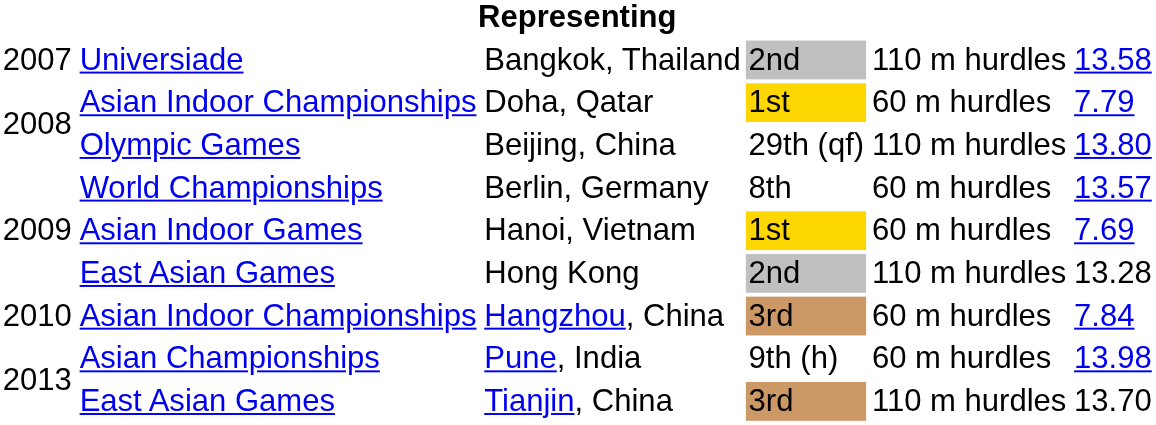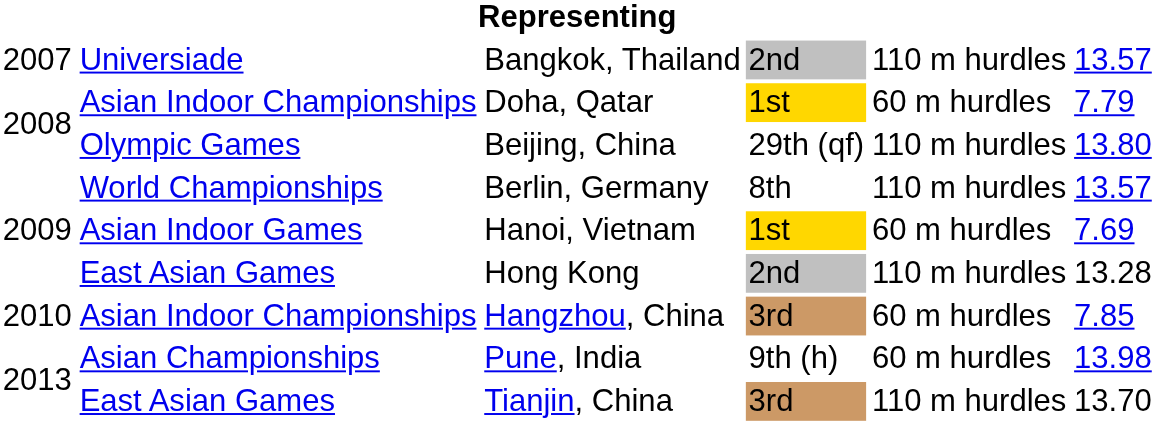 <table>
 <tr>
 <th colspan="6">Representing </th>
 </tr>
 <tr>
 <td>2007</td>
 <td><a href='#'>Universiade</a></td>
 <td>Bangkok, Thailand</td>
 <td bgcolor=silver>2nd</td>
 <td>110 m hurdles</td>
-<td><a href='#'>13.58</a></td>
+<td><a href='#'>13.57</a></td>
 </tr>
 <tr>
 <td rowspan=2>2008</td>
 <td><a href='#'>Asian Indoor Championships</a></td>
 <td>Doha, Qatar</td>
 <td bgcolor=gold>1st</td>
 <td>60 m hurdles</td>
 <td><a href='#'>7.79</a></td>
 </tr>
 <tr>
 <td><a href='#'>Olympic Games</a></td>
 <td>Beijing, China</td>
 <td>29th (qf)</td>
 <td>110 m hurdles</td>
 <td><a href='#'>13.80</a></td>
 </tr>
 <tr>
 <td rowspan=3>2009</td>
 <td><a href='#'>World Championships</a></td>
 <td>Berlin, Germany</td>
 <td>8th</td>
-<td>60 m hurdles</td>
+<td>110 m hurdles</td>
 <td><a href='#'>13.57</a></td>
 </tr>
 <tr>
 <td><a href='#'>Asian Indoor Games</a></td>
 <td>Hanoi, Vietnam</td>
 <td bgcolor=gold>1st</td>
 <td>60 m hurdles</td>
 <td><a href='#'>7.69</a></td>
 </tr>
 <tr>
 <td><a href='#'>East Asian Games</a></td>
 <td>Hong Kong</td>
 <td bgcolor=silver>2nd</td>
 <td>110 m hurdles</td>
 <td>13.28</td>
 </tr>
 <tr>
 <td>2010</td>
 <td><a href='#'>Asian Indoor Championships</a></td>
 <td><a href='#'>Hangzhou</a>, China</td>
 <td bgcolor=cc9966>3rd</td>
 <td>60 m hurdles</td>
-<td><a href='#'>7.84</a></td>
+<td><a href='#'>7.85</a></td>
 </tr>
 <tr>
 <td rowspan=2>2013</td>
 <td><a href='#'>Asian Championships</a></td>
 <td><a href='#'>Pune</a>, India</td>
 <td>9th (h)</td>
 <td>60 m hurdles</td>
 <td><a href='#'>13.98</a></td>
 </tr>
 <tr>
 <td><a href='#'>East Asian Games</a></td>
 <td><a href='#'>Tianjin</a>, China</td>
 <td bgcolor=cc9966>3rd</td>
 <td>110 m hurdles</td>
 <td>13.70</td>
 </tr>
 </table>
